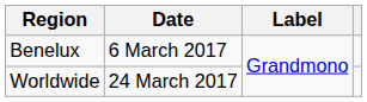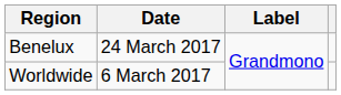 <table class="wikitable plainrowheaders">
 <tr>
 <th scope="col">Region</th>
 <th scope="col">Date</th>
 <th scope="col">Label</th>
 <th scope="col"></th>
 </tr>
 <tr>
 <td>Benelux</td>
-<td>6 March 2017</td>
+<td>24 March 2017</td>
 <td rowspan="2"><a href='#'>Grandmono</a></td>
 <td></td>
 </tr>
 <tr>
 <td>Worldwide</td>
-<td>24 March 2017</td>
+<td>6 March 2017</td>
 <td></td>
 </tr>
 </table>
